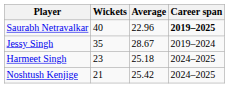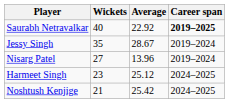 <table class="wikitable">
 <tr>
 <th>Player</th>
 <th>Wickets</th>
 <th>Average</th>
 <th>Career span</th>
 </tr>
 <tr>
 <td><a href='#'>Saurabh Netravalkar</a></td>
 <td>40</td>
-<td>22.96</td>
+<td>22.92</td>
 <td><strong>2019–2025</strong></td>
 </tr>
 <tr>
 <td><a href='#'>Jessy Singh</a></td>
 <td>35</td>
 <td>28.67</td>
 <td>2019–2024</td>
 </tr>
 <tr>
+<td><a href='#'>Nisarg Patel</a></td>
+<td>27</td>
+<td>13.96</td>
+<td>2019–2024</td>
+</tr>
+<tr>
 <td><a href='#'>Harmeet Singh</a></td>
 <td>23</td>
-<td>25.18</td>
+<td>25.12</td>
 <td>2024–2025</td>
 </tr>
 <tr>
 <td><a href='#'>Noshtush Kenjige</a></td>
 <td>21</td>
 <td>25.42</td>
 <td>2024–2025</td>
 </tr>
 </table>
